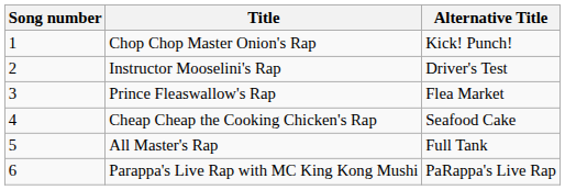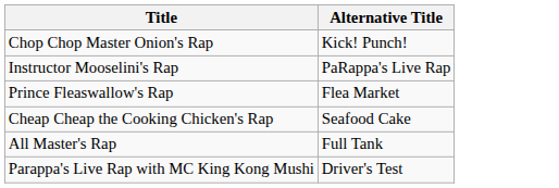 <table class="wikitable">
 <tr>
-<th>Song number</th>
 <th>Title</th>
 <th>Alternative Title</th>
 </tr>
 <tr>
-<td>1</td>
 <td>Chop Chop Master Onion's Rap</td>
 <td>Kick! Punch!</td>
 </tr>
 <tr>
-<td>2</td>
 <td>Instructor Mooselini's Rap</td>
-<td>Driver's Test</td>
+<td>PaRappa's Live Rap</td>
 </tr>
 <tr>
-<td>3</td>
 <td>Prince Fleaswallow's Rap</td>
 <td>Flea Market</td>
 </tr>
 <tr>
-<td>4</td>
 <td>Cheap Cheap the Cooking Chicken's Rap</td>
 <td>Seafood Cake</td>
 </tr>
 <tr>
-<td>5</td>
 <td>All Master's Rap</td>
 <td>Full Tank</td>
 </tr>
 <tr>
-<td>6</td>
 <td>Parappa's Live Rap with MC King Kong Mushi</td>
-<td>PaRappa's Live Rap</td>
+<td>Driver's Test</td>
 </tr>
 </table>
